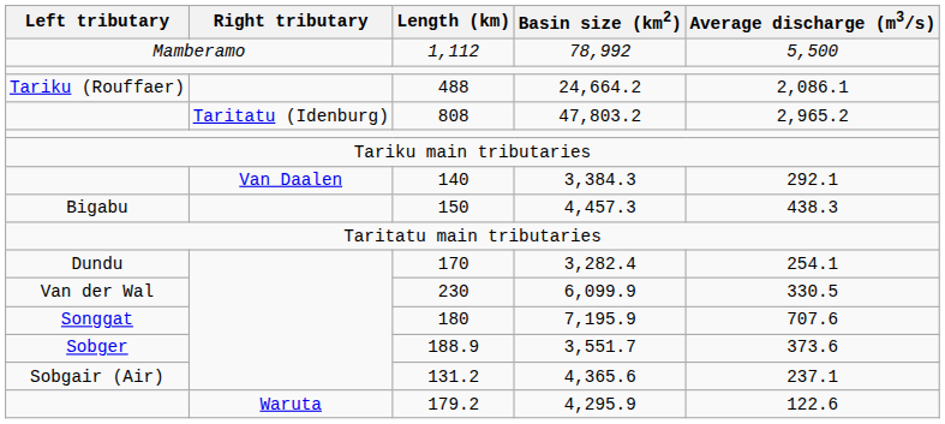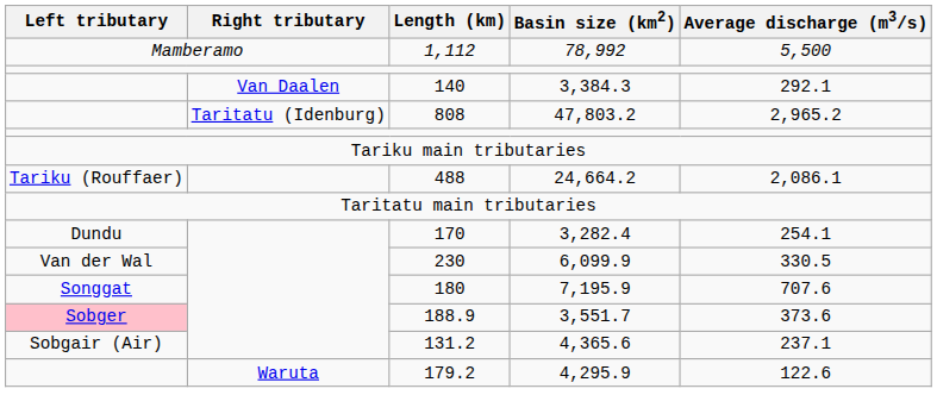 <table class="wikitable" style="text-align:center;">
 <tr>
 <th>Left tributary</th>
 <th>Right tributary</th>
 <th>Length (km)</th>
 <th>Basin size (km<sup>2</sup>)</th>
 <th>Average discharge (m<sup>3</sup>/s)</th>
 </tr>
 <tr>
 <td colspan="2"><em>Mamberamo</em></td>
 <td><em>1,112</em></td>
 <td><em>78,992</em></td>
 <td><em>5,500</em></td>
 </tr>
 <tr>
 <td colspan="5"></td>
 </tr>
 <tr>
-<td><a href='#'>Tariku</a> (Rouffaer)</td>
 <td></td>
-<td>488</td>
-<td>24,664.2</td>
-<td>2,086.1</td>
+<td><a href='#'>Van Daalen</a></td>
+<td>140</td>
+<td>3,384.3</td>
+<td>292.1</td>
 </tr>
 <tr>
 <td></td>
 <td><a href='#'>Taritatu</a> (Idenburg)</td>
 <td>808</td>
 <td>47,803.2</td>
 <td>2,965.2</td>
 </tr>
 <tr>
 <td colspan="5"></td>
 </tr>
 <tr>
 <td colspan="5">Tariku main tributaries</td>
 </tr>
 <tr>
+<td><a href='#'>Tariku</a> (Rouffaer)</td>
 <td></td>
-<td><a href='#'>Van Daalen</a></td>
-<td>140</td>
-<td>3,384.3</td>
-<td>292.1</td>
-</tr>
-<tr>
-<td>Bigabu</td>
-<td></td>
-<td>150</td>
-<td>4,457.3</td>
-<td>438.3</td>
+<td>488</td>
+<td>24,664.2</td>
+<td>2,086.1</td>
 </tr>
 <tr>
 <td colspan="5">Taritatu main tributaries</td>
 </tr>
 <tr>
 <td>Dundu</td>
 <td rowspan="5"></td>
 <td>170</td>
 <td>3,282.4</td>
 <td>254.1</td>
 </tr>
 <tr>
 <td>Van der Wal</td>
 <td>230</td>
 <td>6,099.9</td>
 <td>330.5</td>
 </tr>
 <tr>
 <td><a href='#'>Songgat</a></td>
 <td>180</td>
 <td>7,195.9</td>
 <td>707.6</td>
 </tr>
 <tr>
-<td><a href='#'>Sobger</a></td>
+<td style="background: pink;"><a href='#'>Sobger</a></td>
 <td>188.9</td>
 <td>3,551.7</td>
 <td>373.6</td>
 </tr>
 <tr>
 <td>Sobgair (Air)</td>
 <td>131.2</td>
 <td>4,365.6</td>
 <td>237.1</td>
 </tr>
 <tr>
 <td></td>
 <td><a href='#'>Waruta</a></td>
 <td>179.2</td>
 <td>4,295.9</td>
 <td>122.6</td>
 </tr>
 </table>
